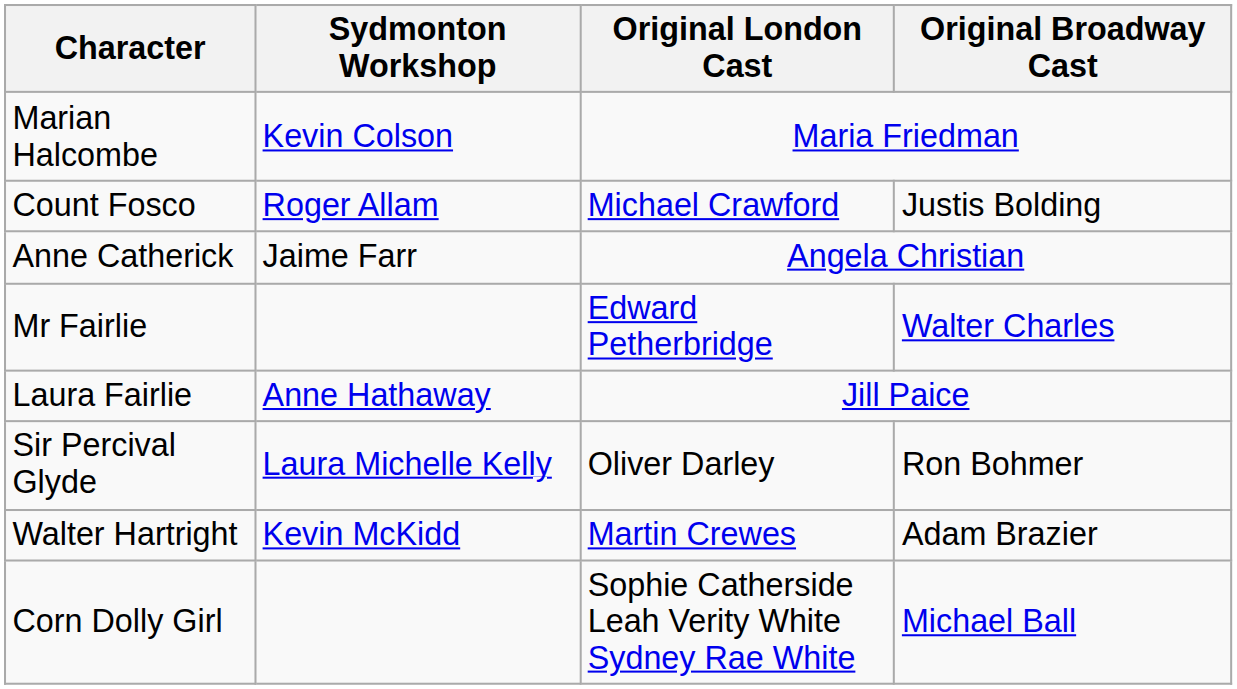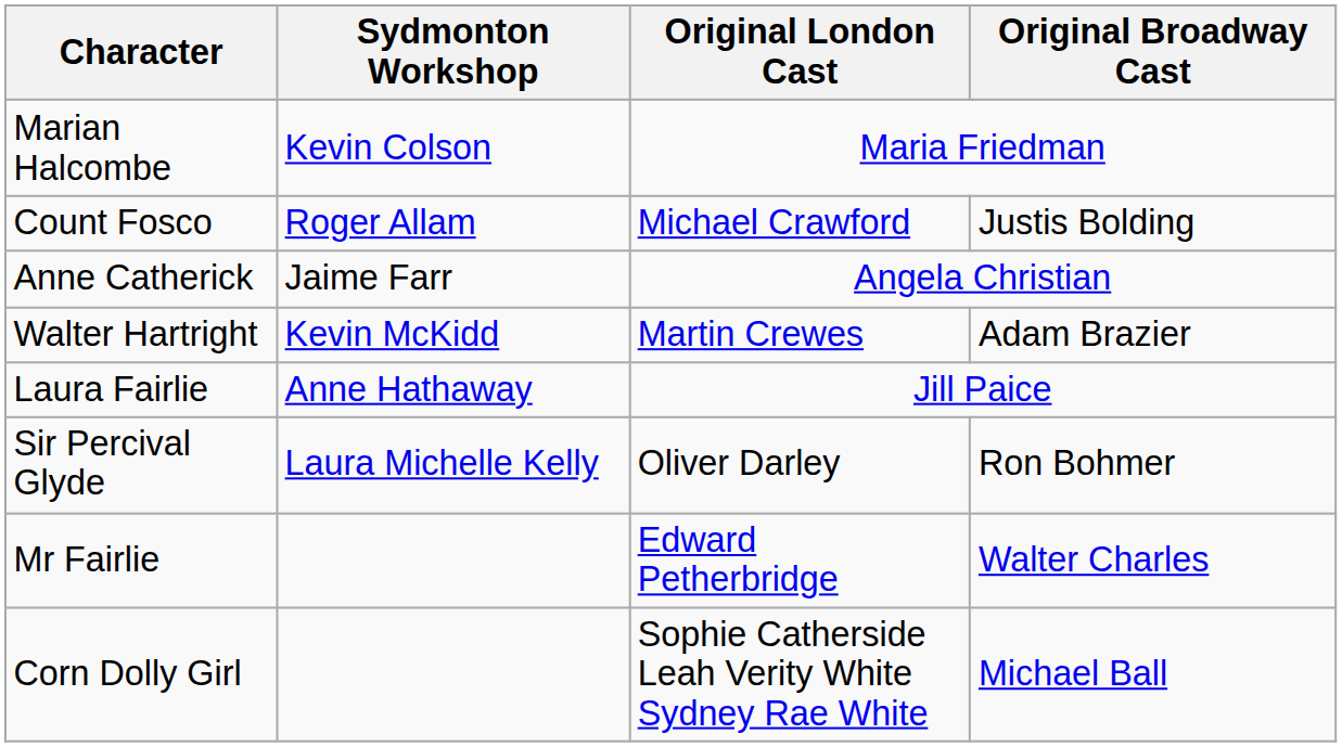 <table class="wikitable">
 <tr>
 <th>Character</th>
 <th>Sydmonton Workshop</th>
 <th>Original London Cast</th>
 <th>Original Broadway Cast</th>
 </tr>
 <tr>
 <td>Marian Halcombe</td>
 <td><a href='#'>Kevin Colson</a></td>
 <td colspan="2" align="center"><a href='#'>Maria Friedman</a></td>
 </tr>
 <tr>
 <td>Count Fosco</td>
 <td><a href='#'>Roger Allam</a></td>
 <td><a href='#'>Michael Crawford</a></td>
 <td>Justis Bolding</td>
 </tr>
 <tr>
 <td>Anne Catherick</td>
 <td>Jaime Farr</td>
 <td colspan="2" align="center"><a href='#'>Angela Christian</a></td>
 </tr>
 <tr>
-<td>Mr Fairlie</td>
-<td></td>
-<td><a href='#'>Edward Petherbridge</a></td>
-<td><a href='#'>Walter Charles</a></td>
+<td>Walter Hartright</td>
+<td><a href='#'>Kevin McKidd</a></td>
+<td><a href='#'>Martin Crewes</a></td>
+<td>Adam Brazier</td>
 </tr>
 <tr>
 <td>Laura Fairlie</td>
 <td><a href='#'>Anne Hathaway</a></td>
 <td colspan="2" align="center"><a href='#'>Jill Paice</a></td>
 </tr>
 <tr>
 <td>Sir Percival Glyde</td>
 <td><a href='#'>Laura Michelle Kelly</a></td>
 <td>Oliver Darley</td>
 <td>Ron Bohmer</td>
 </tr>
 <tr>
-<td>Walter Hartright</td>
-<td><a href='#'>Kevin McKidd</a></td>
-<td><a href='#'>Martin Crewes</a></td>
-<td>Adam Brazier</td>
+<td>Mr Fairlie</td>
+<td></td>
+<td><a href='#'>Edward Petherbridge</a></td>
+<td><a href='#'>Walter Charles</a></td>
 </tr>
 <tr>
 <td>Corn Dolly Girl</td>
 <td></td>
 <td>Sophie Catherside<br>Leah Verity White<br><a href='#'>Sydney Rae White</a></td>
 <td><a href='#'>Michael Ball</a></td>
 </tr>
 </table>
